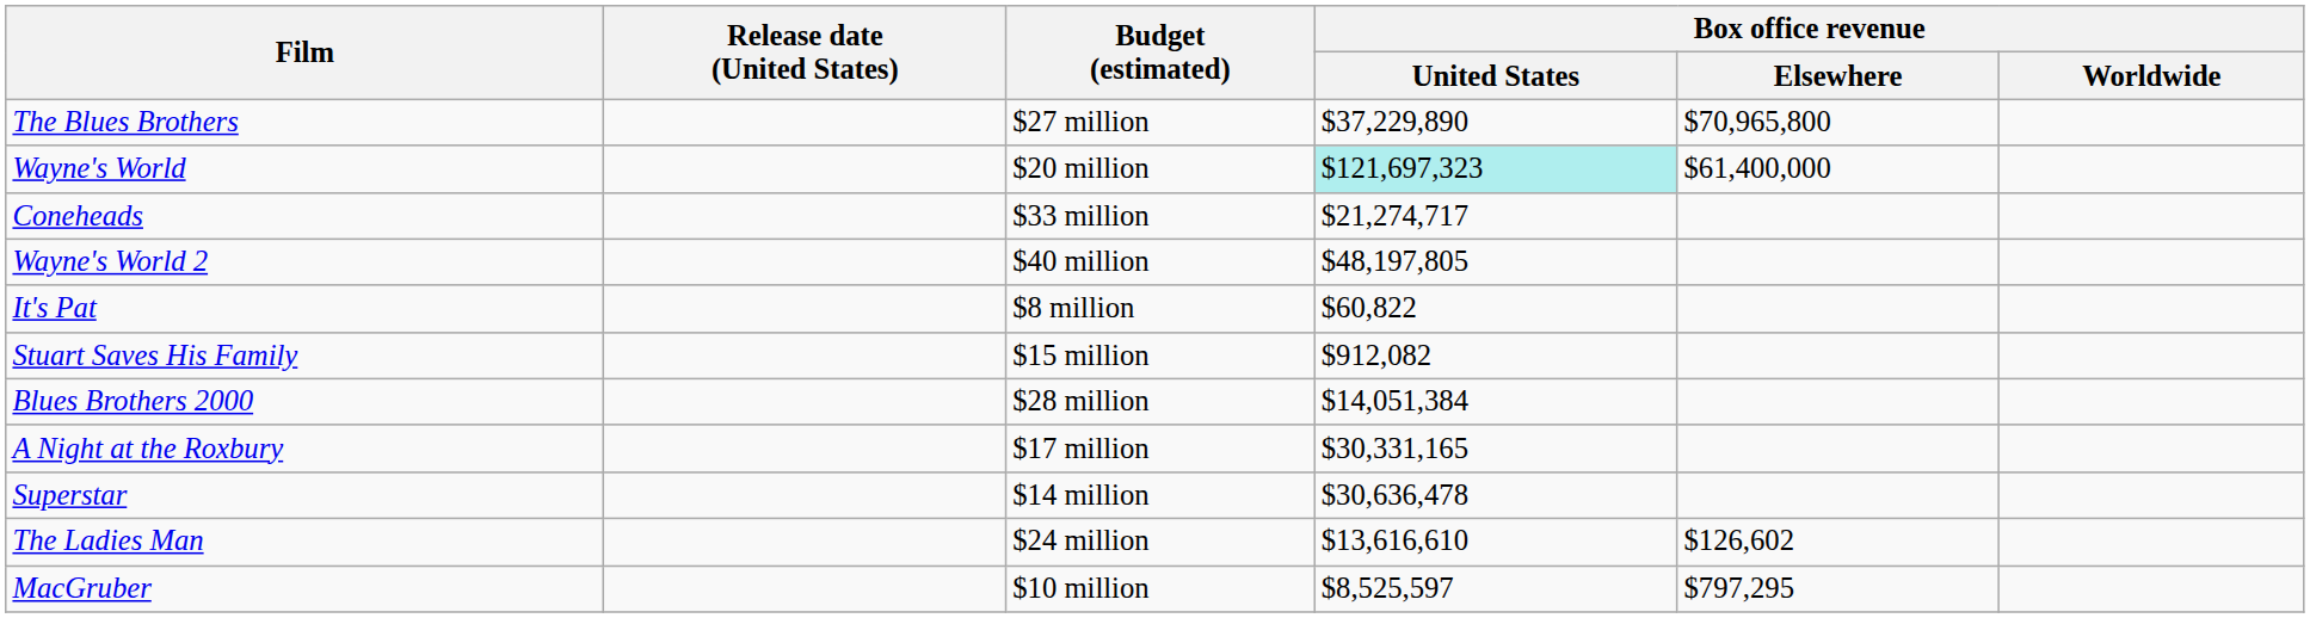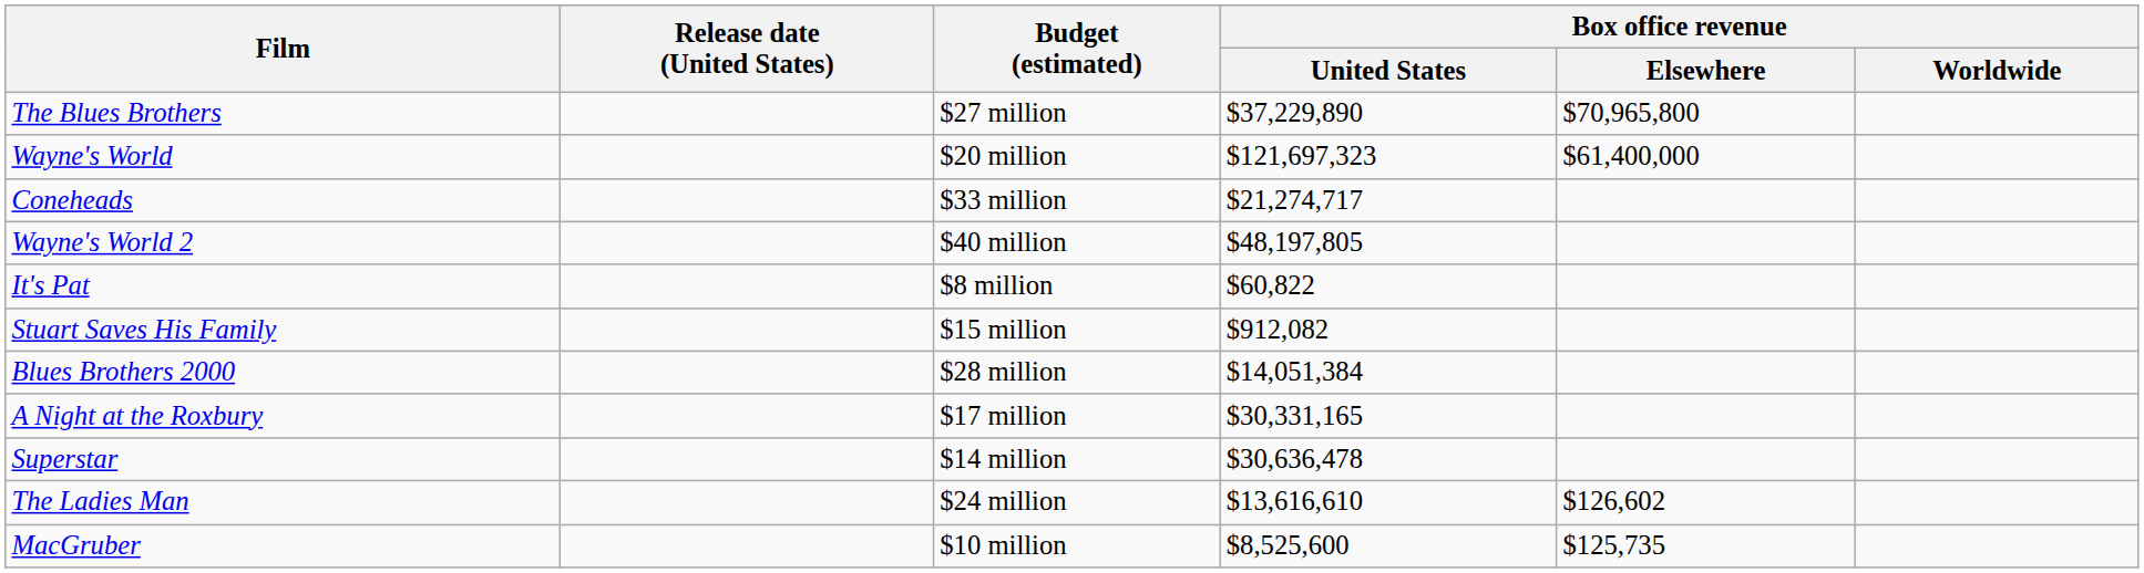 <table class="wikitable sortable" style="width:99%;">
 <tr>
 <th rowspan="2" style="text-align:center;">Film</th>
 <th rowspan="2" style="text-align:center;">Release date<br>(United States)</th>
 <th rowspan="2" style="text-align:center;">Budget<br>(estimated)</th>
 <th colspan="3" style="text-align:center;">Box office revenue</th>
 </tr>
 <tr>
 <th style="text-align:center;">United States</th>
 <th style="text-align:center;">Elsewhere</th>
 <th style="text-align:center;">Worldwide</th>
 </tr>
 <tr>
 <td><em><a href='#'>The Blues Brothers</a></em></td>
 <td></td>
 <td>$27 million</td>
 <td>$37,229,890</td>
 <td>$70,965,800</td>
 <td></td>
 </tr>
 <tr>
 <td><em><a href='#'>Wayne's World</a></em></td>
 <td></td>
 <td>$20 million</td>
-<td style="background: paleturquoise;">$121,697,323</td>
+<td>$121,697,323</td>
 <td>$61,400,000</td>
 <td></td>
 </tr>
 <tr>
 <td><em><a href='#'>Coneheads</a></em></td>
 <td></td>
 <td>$33 million</td>
 <td>$21,274,717</td>
 <td></td>
 <td></td>
 </tr>
 <tr>
 <td><em><a href='#'>Wayne's World 2</a></em></td>
 <td></td>
 <td>$40 million</td>
 <td>$48,197,805</td>
 <td></td>
 <td></td>
 </tr>
 <tr>
 <td><em><a href='#'>It's Pat</a></em></td>
 <td></td>
 <td>$8 million</td>
 <td>$60,822</td>
 <td></td>
 <td></td>
 </tr>
 <tr>
 <td><em><a href='#'>Stuart Saves His Family</a></em></td>
 <td></td>
 <td>$15 million</td>
 <td>$912,082</td>
 <td></td>
 <td></td>
 </tr>
 <tr>
 <td><em><a href='#'>Blues Brothers 2000</a></em></td>
 <td></td>
 <td>$28 million</td>
 <td>$14,051,384</td>
 <td></td>
 <td></td>
 </tr>
 <tr>
 <td><em><a href='#'>A Night at the Roxbury</a></em></td>
 <td></td>
 <td>$17 million</td>
 <td>$30,331,165</td>
 <td></td>
 <td></td>
 </tr>
 <tr>
 <td><em><a href='#'>Superstar</a></em></td>
 <td></td>
 <td>$14 million</td>
 <td>$30,636,478</td>
 <td></td>
 <td></td>
 </tr>
 <tr>
 <td><em><a href='#'>The Ladies Man</a></em></td>
 <td></td>
 <td>$24 million</td>
 <td>$13,616,610</td>
 <td>$126,602</td>
 <td></td>
 </tr>
 <tr>
 <td><em><a href='#'>MacGruber</a></em></td>
 <td></td>
 <td>$10 million</td>
-<td>$8,525,597</td>
-<td>$797,295</td>
+<td>$8,525,600</td>
+<td>$125,735</td>
 <td></td>
 </tr>
 </table>
